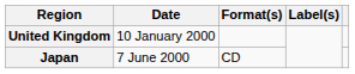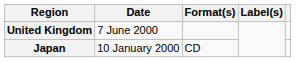 <table class="wikitable plainrowheaders">
 <tr>
 <th scope="col">Region</th>
 <th scope="col">Date</th>
 <th scope="col">Format(s)</th>
 <th scope="col">Label(s)</th>
 <th scope="col"></th>
 </tr>
 <tr>
 <th scope="row">United Kingdom</th>
-<td>10 January 2000</td>
+<td>7 June 2000</td>
 <td></td>
 <td rowspan="2"></td>
 <td></td>
 </tr>
 <tr>
 <th scope="row">Japan</th>
-<td>7 June 2000</td>
+<td>10 January 2000</td>
 <td>CD</td>
 <td></td>
 </tr>
 </table>
